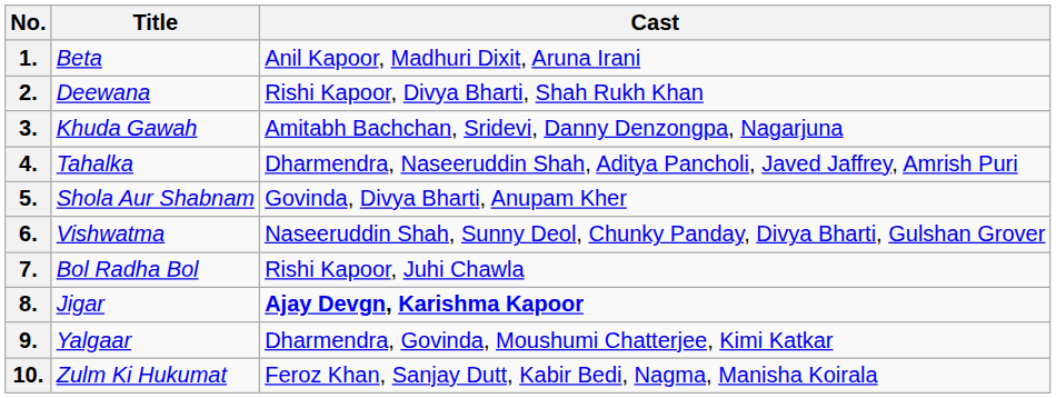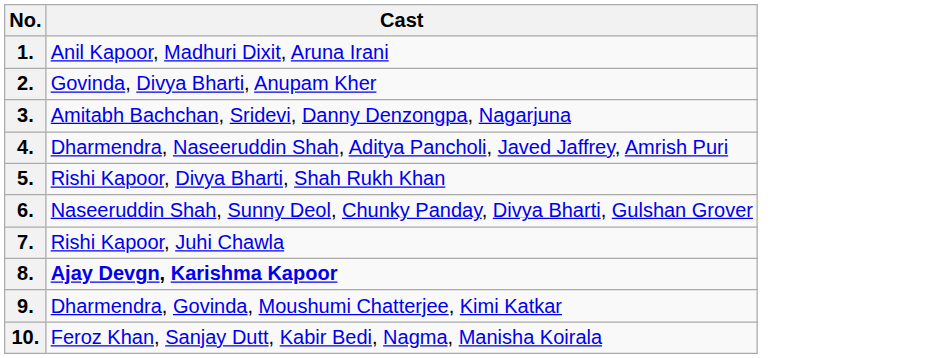 <table class="wikitable">
 <tr>
 <th>No.</th>
-<th>Title</th>
 <th>Cast</th>
 </tr>
 <tr>
 <th>1.</th>
-<td><em><a href='#'>Beta</a></em></td>
 <td><a href='#'>Anil Kapoor</a>, <a href='#'>Madhuri Dixit</a>, <a href='#'>Aruna Irani</a></td>
 </tr>
 <tr>
 <th>2.</th>
-<td><em><a href='#'>Deewana</a></em></td>
-<td><a href='#'>Rishi Kapoor</a>, <a href='#'>Divya Bharti</a>, <a href='#'>Shah Rukh Khan</a></td>
+<td><a href='#'>Govinda</a>, <a href='#'>Divya Bharti</a>, <a href='#'>Anupam Kher</a></td>
 </tr>
 <tr>
 <th>3.</th>
-<td><em><a href='#'>Khuda Gawah</a></em></td>
 <td><a href='#'>Amitabh Bachchan</a>, <a href='#'>Sridevi</a>, <a href='#'>Danny Denzongpa</a>, <a href='#'>Nagarjuna</a></td>
 </tr>
 <tr>
 <th>4.</th>
-<td><em><a href='#'>Tahalka</a></em></td>
 <td><a href='#'>Dharmendra</a>, <a href='#'>Naseeruddin Shah</a>, <a href='#'>Aditya Pancholi</a>, <a href='#'>Javed Jaffrey</a>, <a href='#'>Amrish Puri</a></td>
 </tr>
 <tr>
 <th>5.</th>
-<td><em><a href='#'>Shola Aur Shabnam</a></em></td>
-<td><a href='#'>Govinda</a>, <a href='#'>Divya Bharti</a>, <a href='#'>Anupam Kher</a></td>
+<td><a href='#'>Rishi Kapoor</a>, <a href='#'>Divya Bharti</a>, <a href='#'>Shah Rukh Khan</a></td>
 </tr>
 <tr>
 <th>6.</th>
-<td><em><a href='#'>Vishwatma</a></em></td>
 <td><a href='#'>Naseeruddin Shah</a>, <a href='#'>Sunny Deol</a>, <a href='#'>Chunky Panday</a>, <a href='#'>Divya Bharti</a>, <a href='#'>Gulshan Grover</a></td>
 </tr>
 <tr>
 <th>7.</th>
-<td><em><a href='#'>Bol Radha Bol</a></em></td>
 <td><a href='#'>Rishi Kapoor</a>, <a href='#'>Juhi Chawla</a></td>
 </tr>
 <tr>
 <th>8.</th>
-<td><em><a href='#'>Jigar</a></em></td>
 <td><strong><a href='#'>Ajay Devgn</a>, <a href='#'>Karishma Kapoor</a></strong></td>
 </tr>
 <tr>
 <th>9.</th>
-<td><em><a href='#'>Yalgaar</a></em></td>
 <td><a href='#'>Dharmendra</a>, <a href='#'>Govinda</a>, <a href='#'>Moushumi Chatterjee</a>, <a href='#'>Kimi Katkar</a></td>
 </tr>
 <tr>
 <th>10.</th>
-<td><em><a href='#'>Zulm Ki Hukumat</a></em></td>
 <td><a href='#'>Feroz Khan</a>, <a href='#'>Sanjay Dutt</a>, <a href='#'>Kabir Bedi</a>, <a href='#'>Nagma</a>, <a href='#'>Manisha Koirala</a></td>
 </tr>
 </table>
